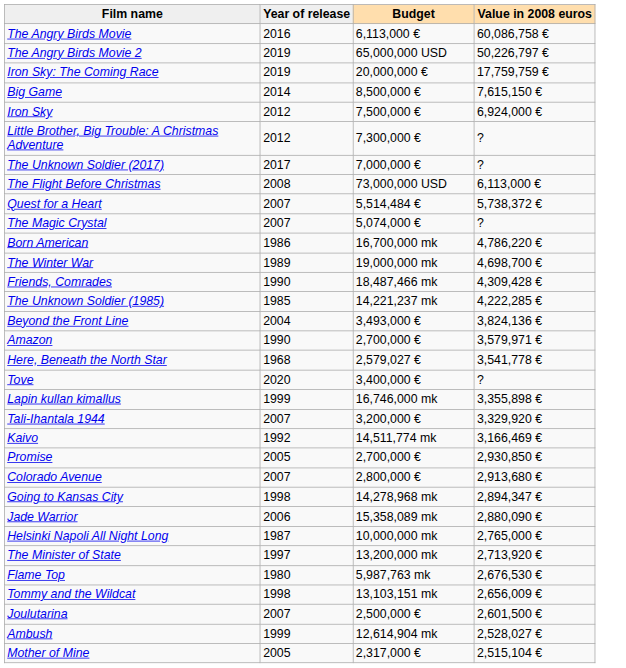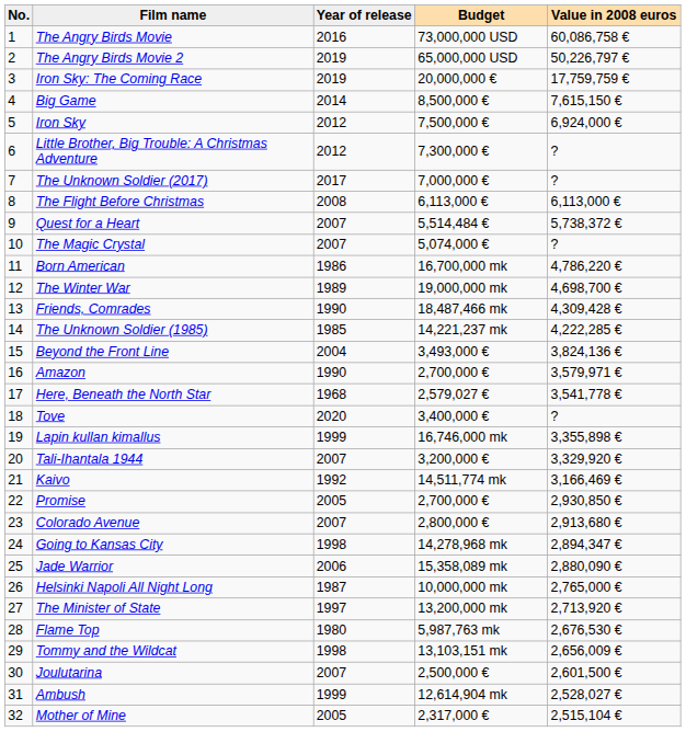 <table class="wikitable sortable">
 <tr>
+<th style="background:#efefef;">No.</th>
 <th width="325" style="background:#efefef;">Film name</th>
 <th style="background:#efefef;">Year of release</th>
 <th style="background:#ffdead;">Budget</th>
 <th style="background:#ffdead;">Value in 2008 euros</th>
 </tr>
 <tr>
+<td>1</td>
 <td width=325><em><a href='#'>The Angry Birds Movie</a></em></td>
 <td>2016</td>
-<td width=150>6,113,000 €</td>
+<td width=150>73,000,000 USD</td>
 <td width=150>60,086,758 €</td>
 </tr>
 <tr>
+<td>2</td>
 <td width=325><em><a href='#'>The Angry Birds Movie 2</a></em></td>
 <td>2019</td>
 <td width=150>65,000,000 USD</td>
 <td width=150>50,226,797 €</td>
 </tr>
 <tr>
+<td>3</td>
 <td width=325><em><a href='#'>Iron Sky: The Coming Race</a></em></td>
 <td>2019</td>
 <td width=150>20,000,000 €</td>
 <td width=150>17,759,759 €</td>
 </tr>
 <tr>
+<td>4</td>
 <td width=325><em><a href='#'>Big Game</a></em></td>
 <td>2014</td>
 <td width=150>8,500,000 €</td>
 <td width=150>7,615,150 €</td>
 </tr>
 <tr>
+<td>5</td>
 <td width=325><em><a href='#'>Iron Sky</a></em></td>
 <td>2012</td>
 <td width=150>7,500,000 €</td>
 <td width=150>6,924,000 €</td>
 </tr>
 <tr>
+<td>6</td>
 <td width=325><em><a href='#'>Little Brother, Big Trouble: A Christmas Adventure</a></em></td>
 <td>2012</td>
 <td width=150>7,300,000 €</td>
 <td width=150>?</td>
 </tr>
 <tr>
+<td>7</td>
 <td width=325><em><a href='#'>The Unknown Soldier (2017)</a></em></td>
 <td>2017</td>
 <td width=150>7,000,000 € </td>
 <td width=150>?</td>
 </tr>
 <tr>
+<td>8</td>
 <td width=325><em><a href='#'>The Flight Before Christmas</a></em></td>
 <td>2008</td>
-<td width=150>73,000,000 USD</td>
+<td width=150>6,113,000 €</td>
 <td width=150>6,113,000 €</td>
 </tr>
 <tr>
+<td>9</td>
 <td width=325><em><a href='#'>Quest for a Heart</a></em></td>
 <td>2007</td>
 <td width=150>5,514,484 €</td>
 <td width=150>5,738,372 €</td>
 </tr>
 <tr>
+<td>10</td>
 <td width=325><em><a href='#'>The Magic Crystal</a></em></td>
 <td>2007</td>
 <td width=150>5,074,000 €</td>
 <td width=150>?</td>
 </tr>
 <tr>
+<td>11</td>
 <td width=325><em><a href='#'>Born American</a></em></td>
 <td>1986</td>
 <td width=150>16,700,000 mk</td>
 <td width=150>4,786,220 €</td>
 </tr>
 <tr>
+<td>12</td>
 <td width=325><em><a href='#'>The Winter War</a></em></td>
 <td>1989</td>
 <td width=150>19,000,000 mk</td>
 <td width=150>4,698,700 €</td>
 </tr>
 <tr>
+<td>13</td>
 <td width=325><em><a href='#'>Friends, Comrades</a></em></td>
 <td>1990</td>
 <td width=150>18,487,466 mk</td>
 <td width=150>4,309,428 €</td>
 </tr>
 <tr>
+<td>14</td>
 <td width=325><em><a href='#'>The Unknown Soldier (1985)</a></em></td>
 <td>1985</td>
 <td width=150>14,221,237 mk</td>
 <td width=150>4,222,285 €</td>
 </tr>
 <tr>
+<td>15</td>
 <td width=325><em><a href='#'>Beyond the Front Line</a></em></td>
 <td>2004</td>
 <td width=150>3,493,000 €</td>
 <td width=150>3,824,136 €</td>
 </tr>
 <tr>
+<td>16</td>
 <td width=325><em><a href='#'>Amazon</a></em></td>
 <td>1990</td>
 <td width=150>2,700,000 €</td>
 <td width=150>3,579,971 €</td>
 </tr>
 <tr>
+<td>17</td>
 <td width=325><em><a href='#'>Here, Beneath the North Star</a></em></td>
 <td>1968</td>
 <td width=150>2,579,027 €</td>
 <td width=150>3,541,778 €</td>
 </tr>
 <tr>
+<td>18</td>
 <td width=325><em><a href='#'>Tove</a></em></td>
 <td>2020</td>
 <td width=150>3,400,000 €</td>
 <td width=150>?</td>
 </tr>
 <tr>
+<td>19</td>
 <td width=325><em><a href='#'>Lapin kullan kimallus</a></em></td>
 <td>1999</td>
 <td width=150>16,746,000 mk</td>
 <td width=150>3,355,898 €</td>
 </tr>
 <tr>
+<td>20</td>
 <td width=325><em><a href='#'>Tali-Ihantala 1944</a></em></td>
 <td>2007</td>
 <td width=150>3,200,000 €</td>
 <td width=150>3,329,920 €</td>
 </tr>
 <tr>
+<td>21</td>
 <td width=325><em><a href='#'>Kaivo</a></em></td>
 <td>1992</td>
 <td width=150>14,511,774 mk</td>
 <td width=150>3,166,469 €</td>
 </tr>
 <tr>
+<td>22</td>
 <td width=325><em><a href='#'>Promise</a></em></td>
 <td>2005</td>
 <td width=150>2,700,000 €</td>
 <td width=150>2,930,850 €</td>
 </tr>
 <tr>
+<td>23</td>
 <td width=325><em><a href='#'>Colorado Avenue</a></em></td>
 <td>2007</td>
 <td width=150>2,800,000 €</td>
 <td width=150>2,913,680 €</td>
 </tr>
 <tr>
+<td>24</td>
 <td width=325><em><a href='#'>Going to Kansas City</a></em></td>
 <td>1998</td>
 <td width=150>14,278,968 mk</td>
 <td width=150>2,894,347 €</td>
 </tr>
 <tr>
+<td>25</td>
 <td width=325><em><a href='#'>Jade Warrior</a></em></td>
 <td>2006</td>
 <td width=150>15,358,089 mk</td>
 <td width=150>2,880,090 €</td>
 </tr>
 <tr>
+<td>26</td>
 <td width=325><em><a href='#'>Helsinki Napoli All Night Long</a></em></td>
 <td>1987</td>
 <td width=150>10,000,000 mk</td>
 <td width=150>2,765,000 €</td>
 </tr>
 <tr>
+<td>27</td>
 <td width=325><em><a href='#'>The Minister of State</a></em></td>
 <td>1997</td>
 <td width=150>13,200,000 mk</td>
 <td width=150>2,713,920 €</td>
 </tr>
 <tr>
+<td>28</td>
 <td width=325><em><a href='#'>Flame Top</a></em></td>
 <td>1980</td>
 <td width=150>5,987,763 mk</td>
 <td width=150>2,676,530 €</td>
 </tr>
 <tr>
+<td>29</td>
 <td width=325><em><a href='#'>Tommy and the Wildcat</a></em></td>
 <td>1998</td>
 <td width=150>13,103,151 mk</td>
 <td width=150>2,656,009 €</td>
 </tr>
 <tr>
+<td>30</td>
 <td width=325><em><a href='#'>Joulutarina</a></em></td>
 <td>2007</td>
 <td width=150>2,500,000 €</td>
 <td width=150>2,601,500 €</td>
 </tr>
 <tr>
+<td>31</td>
 <td width=325><em><a href='#'>Ambush</a></em></td>
 <td>1999</td>
 <td width=150>12,614,904 mk</td>
 <td width=150>2,528,027 €</td>
 </tr>
 <tr>
+<td>32</td>
 <td width=325><em><a href='#'>Mother of Mine</a></em></td>
 <td>2005</td>
 <td width=150>2,317,000 €</td>
 <td width=150>2,515,104 €</td>
 </tr>
 </table>
